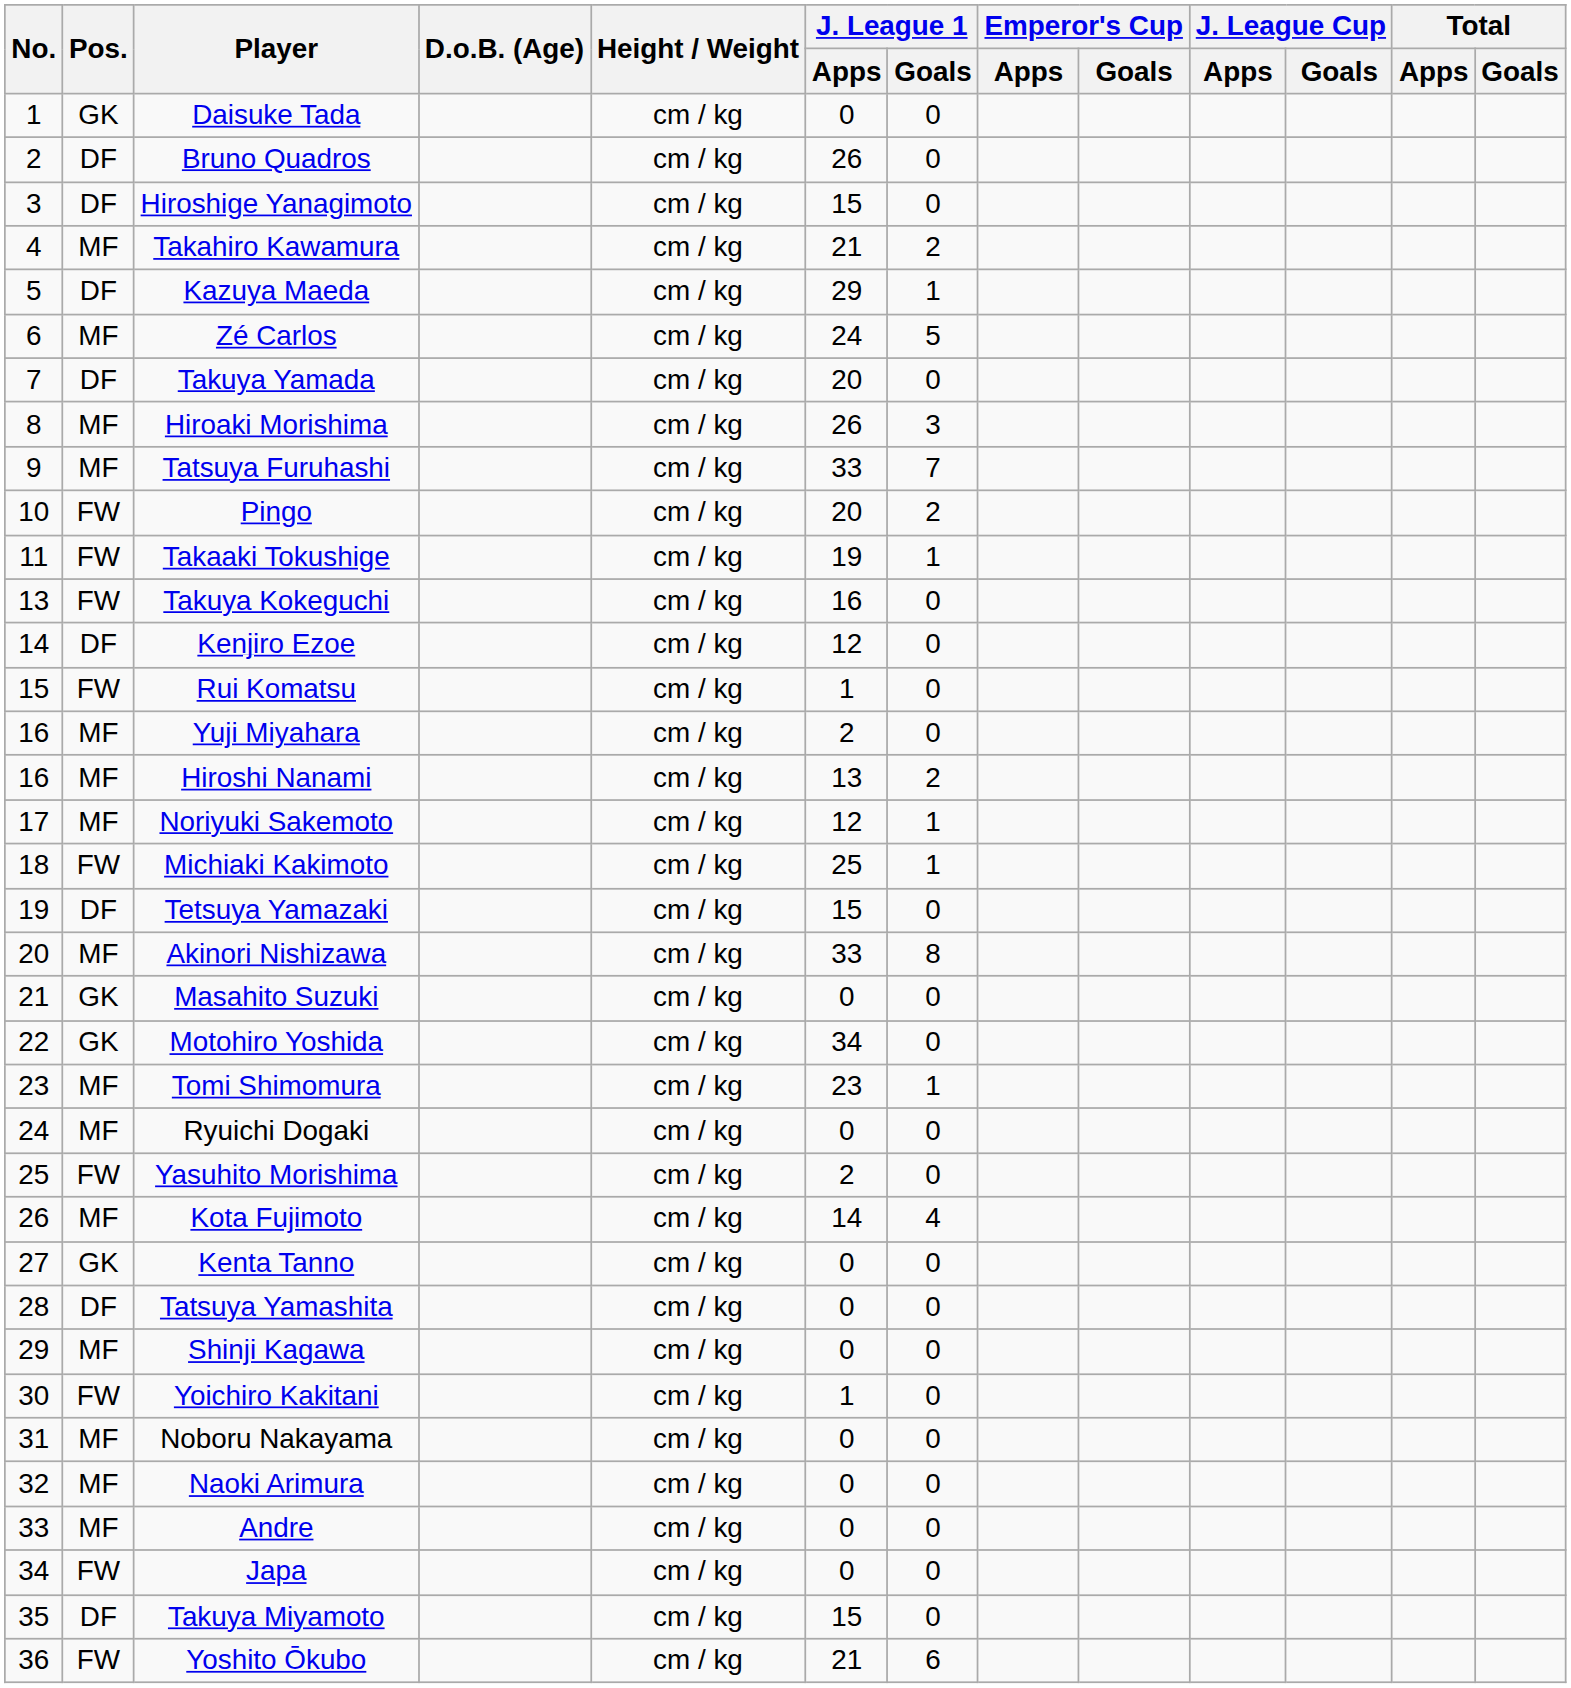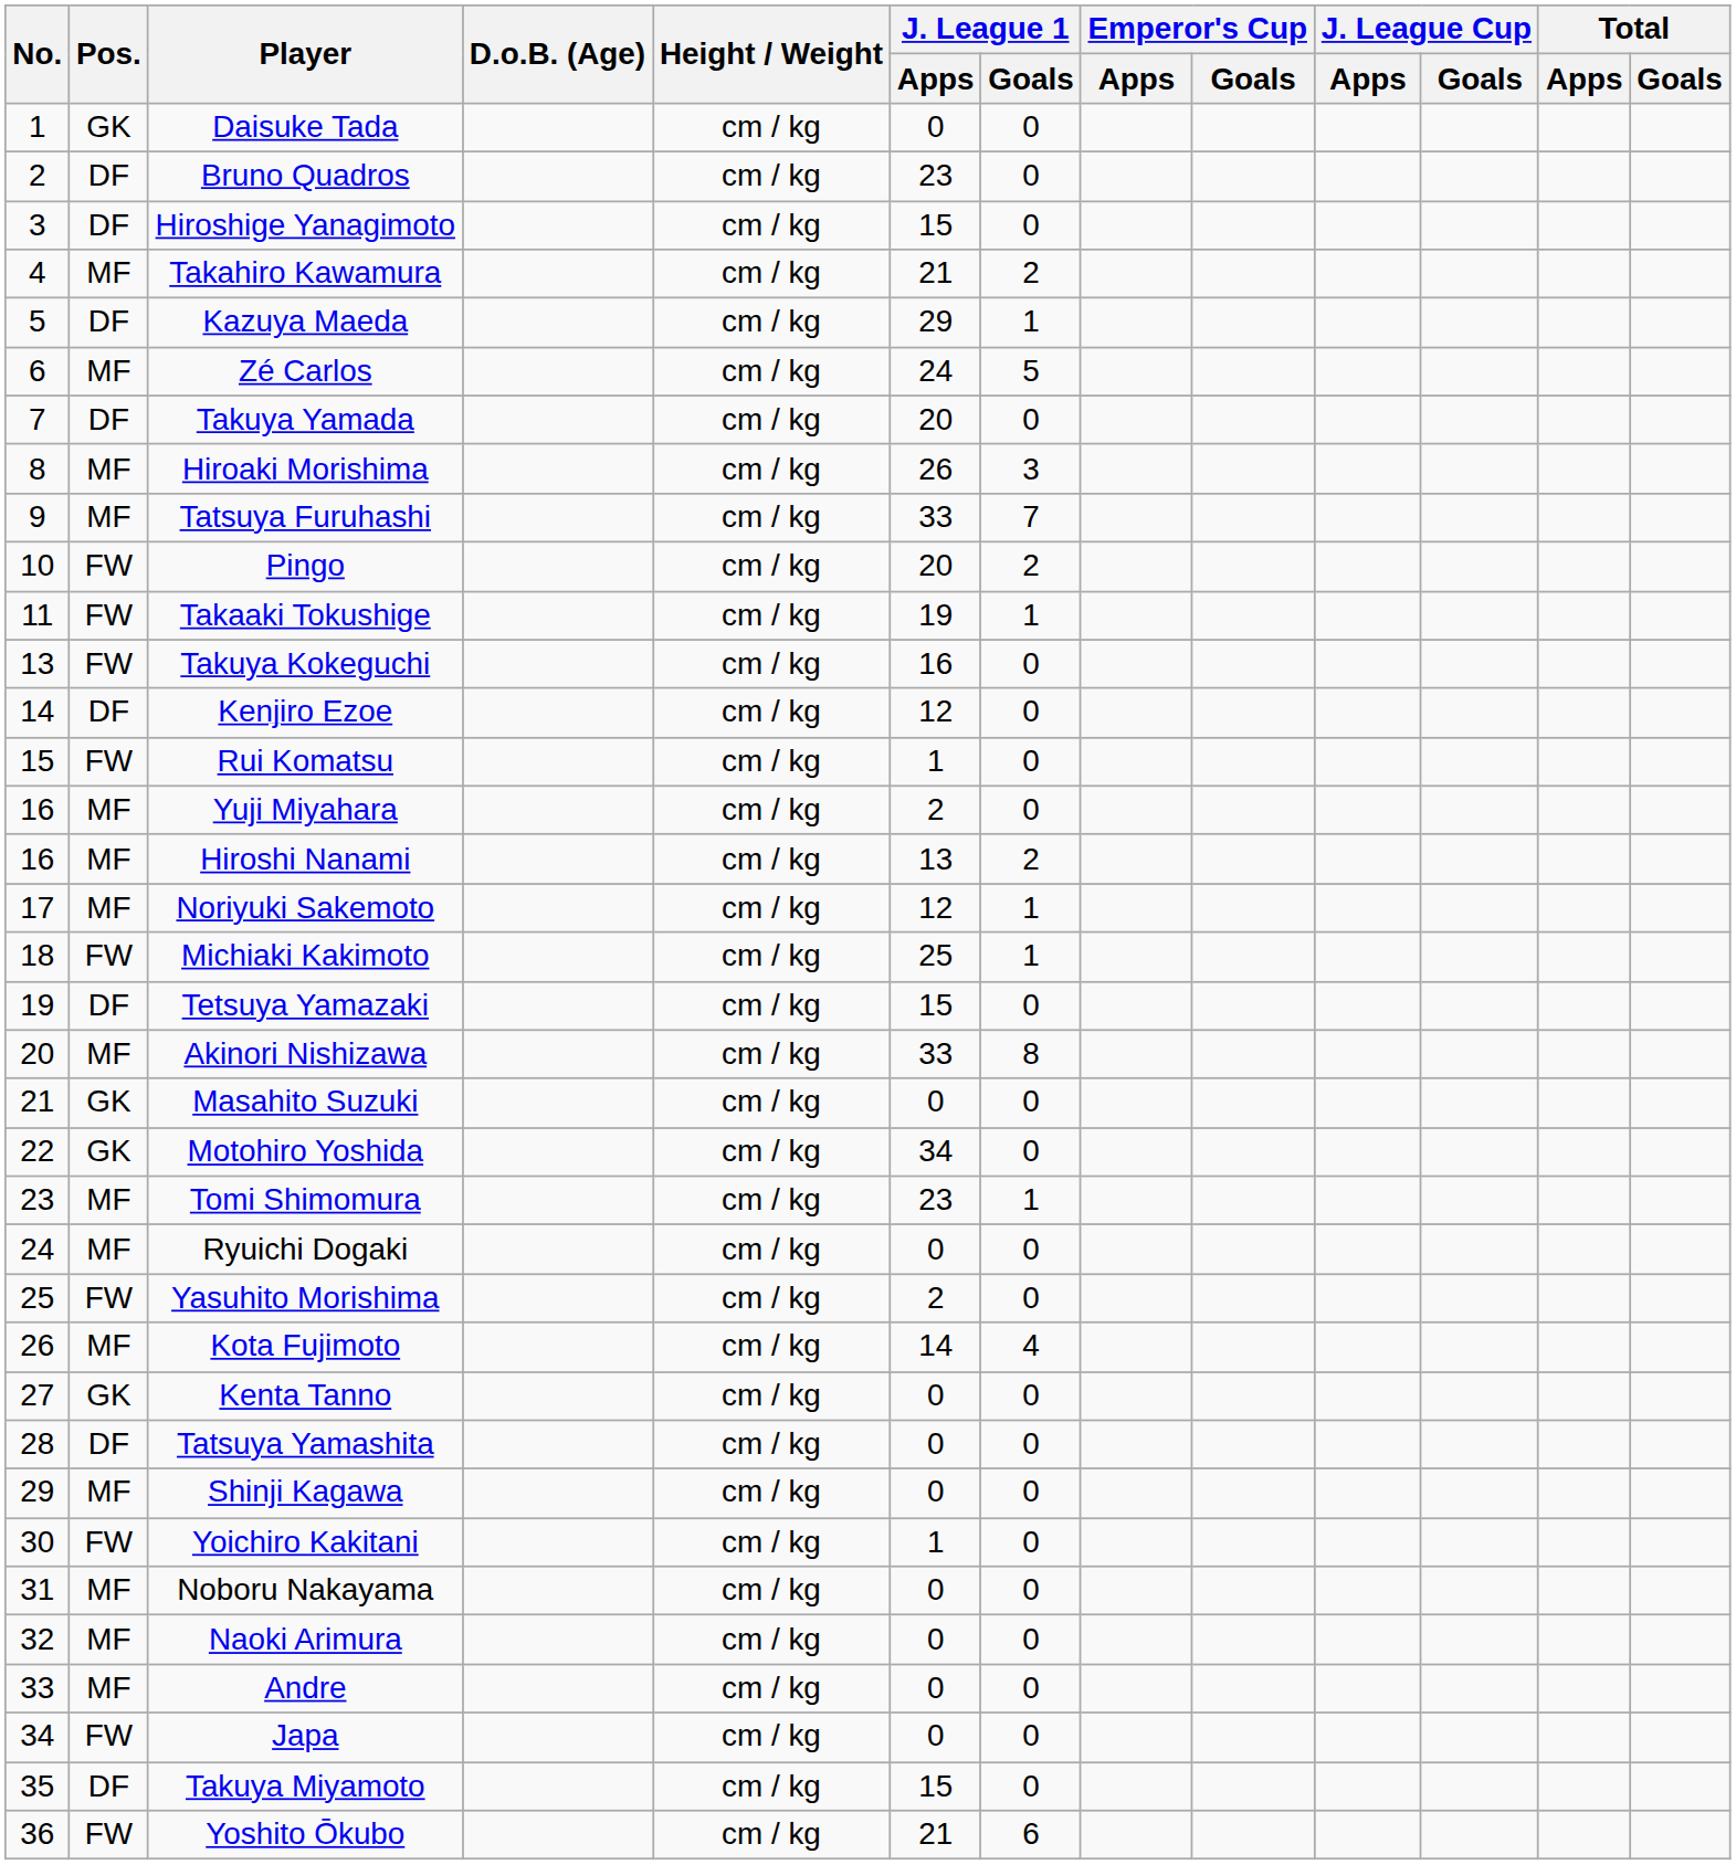 <table class="wikitable" style="text-align:center;">
 <tr>
 <th rowspan="2">No.</th>
 <th rowspan="2">Pos.</th>
 <th rowspan="2">Player</th>
 <th rowspan="2">D.o.B. (Age)</th>
 <th rowspan="2">Height / Weight</th>
 <th colspan="2"><a href='#'>J. League 1</a></th>
 <th colspan="2"><a href='#'>Emperor's Cup</a></th>
 <th colspan="2"><a href='#'>J. League Cup</a></th>
 <th colspan="2">Total</th>
 </tr>
 <tr>
 <th>Apps</th>
 <th>Goals</th>
 <th>Apps</th>
 <th>Goals</th>
 <th>Apps</th>
 <th>Goals</th>
 <th>Apps</th>
 <th>Goals</th>
 </tr>
 <tr>
 <td>1</td>
 <td>GK</td>
 <td><a href='#'>Daisuke Tada</a></td>
 <td></td>
 <td>cm / kg</td>
 <td>0</td>
 <td>0</td>
 <td></td>
 <td></td>
 <td></td>
 <td></td>
 <td></td>
 <td></td>
 </tr>
 <tr>
 <td>2</td>
 <td>DF</td>
 <td><a href='#'>Bruno Quadros</a></td>
 <td></td>
 <td>cm / kg</td>
-<td>26</td>
+<td>23</td>
 <td>0</td>
 <td></td>
 <td></td>
 <td></td>
 <td></td>
 <td></td>
 <td></td>
 </tr>
 <tr>
 <td>3</td>
 <td>DF</td>
 <td><a href='#'>Hiroshige Yanagimoto</a></td>
 <td></td>
 <td>cm / kg</td>
 <td>15</td>
 <td>0</td>
 <td></td>
 <td></td>
 <td></td>
 <td></td>
 <td></td>
 <td></td>
 </tr>
 <tr>
 <td>4</td>
 <td>MF</td>
 <td><a href='#'>Takahiro Kawamura</a></td>
 <td></td>
 <td>cm / kg</td>
 <td>21</td>
 <td>2</td>
 <td></td>
 <td></td>
 <td></td>
 <td></td>
 <td></td>
 <td></td>
 </tr>
 <tr>
 <td>5</td>
 <td>DF</td>
 <td><a href='#'>Kazuya Maeda</a></td>
 <td></td>
 <td>cm / kg</td>
 <td>29</td>
 <td>1</td>
 <td></td>
 <td></td>
 <td></td>
 <td></td>
 <td></td>
 <td></td>
 </tr>
 <tr>
 <td>6</td>
 <td>MF</td>
 <td><a href='#'>Zé Carlos</a></td>
 <td></td>
 <td>cm / kg</td>
 <td>24</td>
 <td>5</td>
 <td></td>
 <td></td>
 <td></td>
 <td></td>
 <td></td>
 <td></td>
 </tr>
 <tr>
 <td>7</td>
 <td>DF</td>
 <td><a href='#'>Takuya Yamada</a></td>
 <td></td>
 <td>cm / kg</td>
 <td>20</td>
 <td>0</td>
 <td></td>
 <td></td>
 <td></td>
 <td></td>
 <td></td>
 <td></td>
 </tr>
 <tr>
 <td>8</td>
 <td>MF</td>
 <td><a href='#'>Hiroaki Morishima</a></td>
 <td></td>
 <td>cm / kg</td>
 <td>26</td>
 <td>3</td>
 <td></td>
 <td></td>
 <td></td>
 <td></td>
 <td></td>
 <td></td>
 </tr>
 <tr>
 <td>9</td>
 <td>MF</td>
 <td><a href='#'>Tatsuya Furuhashi</a></td>
 <td></td>
 <td>cm / kg</td>
 <td>33</td>
 <td>7</td>
 <td></td>
 <td></td>
 <td></td>
 <td></td>
 <td></td>
 <td></td>
 </tr>
 <tr>
 <td>10</td>
 <td>FW</td>
 <td><a href='#'>Pingo</a></td>
 <td></td>
 <td>cm / kg</td>
 <td>20</td>
 <td>2</td>
 <td></td>
 <td></td>
 <td></td>
 <td></td>
 <td></td>
 <td></td>
 </tr>
 <tr>
 <td>11</td>
 <td>FW</td>
 <td><a href='#'>Takaaki Tokushige</a></td>
 <td></td>
 <td>cm / kg</td>
 <td>19</td>
 <td>1</td>
 <td></td>
 <td></td>
 <td></td>
 <td></td>
 <td></td>
 <td></td>
 </tr>
 <tr>
 <td>13</td>
 <td>FW</td>
 <td><a href='#'>Takuya Kokeguchi</a></td>
 <td></td>
 <td>cm / kg</td>
 <td>16</td>
 <td>0</td>
 <td></td>
 <td></td>
 <td></td>
 <td></td>
 <td></td>
 <td></td>
 </tr>
 <tr>
 <td>14</td>
 <td>DF</td>
 <td><a href='#'>Kenjiro Ezoe</a></td>
 <td></td>
 <td>cm / kg</td>
 <td>12</td>
 <td>0</td>
 <td></td>
 <td></td>
 <td></td>
 <td></td>
 <td></td>
 <td></td>
 </tr>
 <tr>
 <td>15</td>
 <td>FW</td>
 <td><a href='#'>Rui Komatsu</a></td>
 <td></td>
 <td>cm / kg</td>
 <td>1</td>
 <td>0</td>
 <td></td>
 <td></td>
 <td></td>
 <td></td>
 <td></td>
 <td></td>
 </tr>
 <tr>
 <td>16</td>
 <td>MF</td>
 <td><a href='#'>Yuji Miyahara</a></td>
 <td></td>
 <td>cm / kg</td>
 <td>2</td>
 <td>0</td>
 <td></td>
 <td></td>
 <td></td>
 <td></td>
 <td></td>
 <td></td>
 </tr>
 <tr>
 <td>16</td>
 <td>MF</td>
 <td><a href='#'>Hiroshi Nanami</a></td>
 <td></td>
 <td>cm / kg</td>
 <td>13</td>
 <td>2</td>
 <td></td>
 <td></td>
 <td></td>
 <td></td>
 <td></td>
 <td></td>
 </tr>
 <tr>
 <td>17</td>
 <td>MF</td>
 <td><a href='#'>Noriyuki Sakemoto</a></td>
 <td></td>
 <td>cm / kg</td>
 <td>12</td>
 <td>1</td>
 <td></td>
 <td></td>
 <td></td>
 <td></td>
 <td></td>
 <td></td>
 </tr>
 <tr>
 <td>18</td>
 <td>FW</td>
 <td><a href='#'>Michiaki Kakimoto</a></td>
 <td></td>
 <td>cm / kg</td>
 <td>25</td>
 <td>1</td>
 <td></td>
 <td></td>
 <td></td>
 <td></td>
 <td></td>
 <td></td>
 </tr>
 <tr>
 <td>19</td>
 <td>DF</td>
 <td><a href='#'>Tetsuya Yamazaki</a></td>
 <td></td>
 <td>cm / kg</td>
 <td>15</td>
 <td>0</td>
 <td></td>
 <td></td>
 <td></td>
 <td></td>
 <td></td>
 <td></td>
 </tr>
 <tr>
 <td>20</td>
 <td>MF</td>
 <td><a href='#'>Akinori Nishizawa</a></td>
 <td></td>
 <td>cm / kg</td>
 <td>33</td>
 <td>8</td>
 <td></td>
 <td></td>
 <td></td>
 <td></td>
 <td></td>
 <td></td>
 </tr>
 <tr>
 <td>21</td>
 <td>GK</td>
 <td><a href='#'>Masahito Suzuki</a></td>
 <td></td>
 <td>cm / kg</td>
 <td>0</td>
 <td>0</td>
 <td></td>
 <td></td>
 <td></td>
 <td></td>
 <td></td>
 <td></td>
 </tr>
 <tr>
 <td>22</td>
 <td>GK</td>
 <td><a href='#'>Motohiro Yoshida</a></td>
 <td></td>
 <td>cm / kg</td>
 <td>34</td>
 <td>0</td>
 <td></td>
 <td></td>
 <td></td>
 <td></td>
 <td></td>
 <td></td>
 </tr>
 <tr>
 <td>23</td>
 <td>MF</td>
 <td><a href='#'>Tomi Shimomura</a></td>
 <td></td>
 <td>cm / kg</td>
 <td>23</td>
 <td>1</td>
 <td></td>
 <td></td>
 <td></td>
 <td></td>
 <td></td>
 <td></td>
 </tr>
 <tr>
 <td>24</td>
 <td>MF</td>
 <td>Ryuichi Dogaki</td>
 <td></td>
 <td>cm / kg</td>
 <td>0</td>
 <td>0</td>
 <td></td>
 <td></td>
 <td></td>
 <td></td>
 <td></td>
 <td></td>
 </tr>
 <tr>
 <td>25</td>
 <td>FW</td>
 <td><a href='#'>Yasuhito Morishima</a></td>
 <td></td>
 <td>cm / kg</td>
 <td>2</td>
 <td>0</td>
 <td></td>
 <td></td>
 <td></td>
 <td></td>
 <td></td>
 <td></td>
 </tr>
 <tr>
 <td>26</td>
 <td>MF</td>
 <td><a href='#'>Kota Fujimoto</a></td>
 <td></td>
 <td>cm / kg</td>
 <td>14</td>
 <td>4</td>
 <td></td>
 <td></td>
 <td></td>
 <td></td>
 <td></td>
 <td></td>
 </tr>
 <tr>
 <td>27</td>
 <td>GK</td>
 <td><a href='#'>Kenta Tanno</a></td>
 <td></td>
 <td>cm / kg</td>
 <td>0</td>
 <td>0</td>
 <td></td>
 <td></td>
 <td></td>
 <td></td>
 <td></td>
 <td></td>
 </tr>
 <tr>
 <td>28</td>
 <td>DF</td>
 <td><a href='#'>Tatsuya Yamashita</a></td>
 <td></td>
 <td>cm / kg</td>
 <td>0</td>
 <td>0</td>
 <td></td>
 <td></td>
 <td></td>
 <td></td>
 <td></td>
 <td></td>
 </tr>
 <tr>
 <td>29</td>
 <td>MF</td>
 <td><a href='#'>Shinji Kagawa</a></td>
 <td></td>
 <td>cm / kg</td>
 <td>0</td>
 <td>0</td>
 <td></td>
 <td></td>
 <td></td>
 <td></td>
 <td></td>
 <td></td>
 </tr>
 <tr>
 <td>30</td>
 <td>FW</td>
 <td><a href='#'>Yoichiro Kakitani</a></td>
 <td></td>
 <td>cm / kg</td>
 <td>1</td>
 <td>0</td>
 <td></td>
 <td></td>
 <td></td>
 <td></td>
 <td></td>
 <td></td>
 </tr>
 <tr>
 <td>31</td>
 <td>MF</td>
 <td>Noboru Nakayama</td>
 <td></td>
 <td>cm / kg</td>
 <td>0</td>
 <td>0</td>
 <td></td>
 <td></td>
 <td></td>
 <td></td>
 <td></td>
 <td></td>
 </tr>
 <tr>
 <td>32</td>
 <td>MF</td>
 <td><a href='#'>Naoki Arimura</a></td>
 <td></td>
 <td>cm / kg</td>
 <td>0</td>
 <td>0</td>
 <td></td>
 <td></td>
 <td></td>
 <td></td>
 <td></td>
 <td></td>
 </tr>
 <tr>
 <td>33</td>
 <td>MF</td>
 <td><a href='#'>Andre</a></td>
 <td></td>
 <td>cm / kg</td>
 <td>0</td>
 <td>0</td>
 <td></td>
 <td></td>
 <td></td>
 <td></td>
 <td></td>
 <td></td>
 </tr>
 <tr>
 <td>34</td>
 <td>FW</td>
 <td><a href='#'>Japa</a></td>
 <td></td>
 <td>cm / kg</td>
 <td>0</td>
 <td>0</td>
 <td></td>
 <td></td>
 <td></td>
 <td></td>
 <td></td>
 <td></td>
 </tr>
 <tr>
 <td>35</td>
 <td>DF</td>
 <td><a href='#'>Takuya Miyamoto</a></td>
 <td></td>
 <td>cm / kg</td>
 <td>15</td>
 <td>0</td>
 <td></td>
 <td></td>
 <td></td>
 <td></td>
 <td></td>
 <td></td>
 </tr>
 <tr>
 <td>36</td>
 <td>FW</td>
 <td><a href='#'>Yoshito Ōkubo</a></td>
 <td></td>
 <td>cm / kg</td>
 <td>21</td>
 <td>6</td>
 <td></td>
 <td></td>
 <td></td>
 <td></td>
 <td></td>
 <td></td>
 </tr>
 </table>
